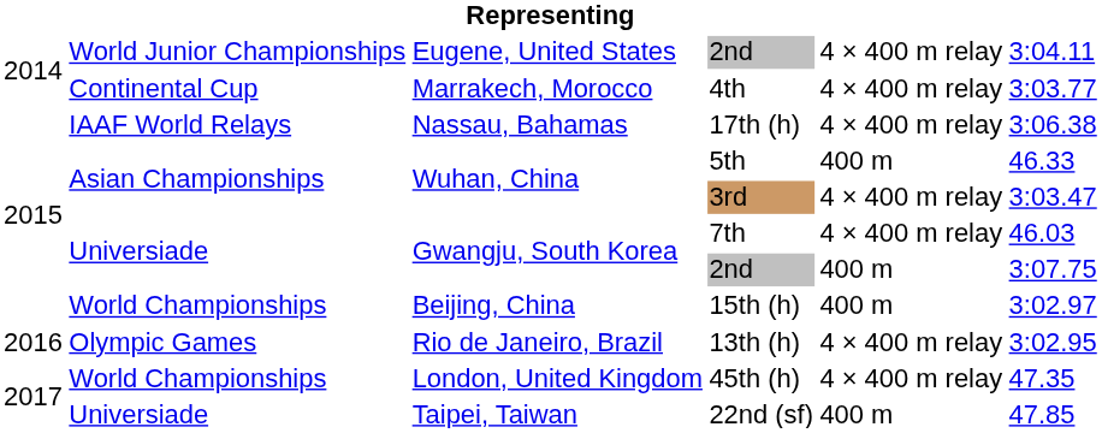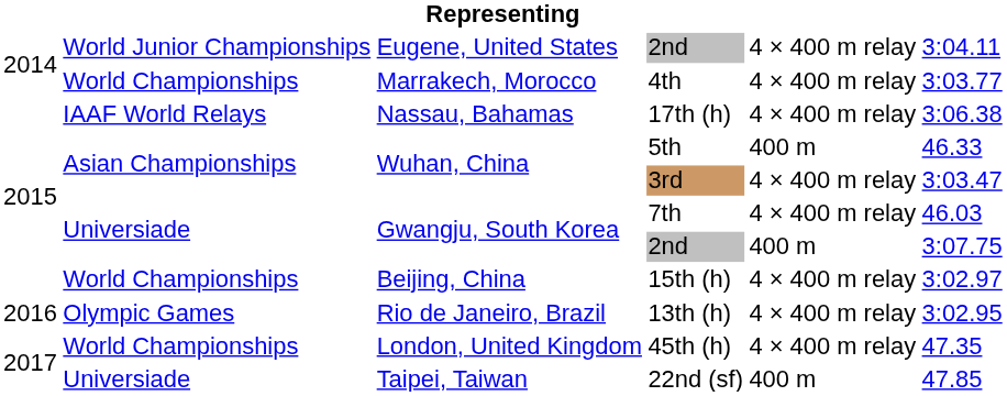 <table>
 <tr>
 <th colspan="6">Representing </th>
 </tr>
 <tr>
 <td rowspan=2>2014</td>
 <td><a href='#'>World Junior Championships</a></td>
 <td><a href='#'>Eugene, United States</a></td>
 <td bgcolor=silver>2nd</td>
 <td>4 × 400 m relay</td>
 <td><a href='#'>3:04.11</a></td>
 </tr>
 <tr>
-<td><a href='#'>Continental Cup</a></td>
+<td><a href='#'>World Championships</a></td>
 <td><a href='#'>Marrakech, Morocco</a></td>
 <td>4th</td>
 <td>4 × 400 m relay</td>
 <td><a href='#'>3:03.77</a></td>
 </tr>
 <tr>
 <td rowspan=6>2015</td>
 <td><a href='#'>IAAF World Relays</a></td>
 <td><a href='#'>Nassau, Bahamas</a></td>
 <td>17th (h)</td>
 <td>4 × 400 m relay</td>
 <td><a href='#'>3:06.38</a></td>
 </tr>
 <tr>
 <td rowspan=2><a href='#'>Asian Championships</a></td>
 <td rowspan=2><a href='#'>Wuhan, China</a></td>
 <td>5th</td>
 <td>400 m</td>
 <td><a href='#'>46.33</a></td>
 </tr>
 <tr>
 <td bgcolor=cc9966>3rd</td>
 <td>4 × 400 m relay</td>
 <td><a href='#'>3:03.47</a></td>
 </tr>
 <tr>
 <td rowspan=2><a href='#'>Universiade</a></td>
 <td rowspan=2><a href='#'>Gwangju, South Korea</a></td>
 <td>7th</td>
 <td>4 × 400 m relay</td>
 <td><a href='#'>46.03</a></td>
 </tr>
 <tr>
 <td bgcolor=silver>2nd</td>
 <td>400 m</td>
 <td><a href='#'>3:07.75</a></td>
 </tr>
 <tr>
 <td><a href='#'>World Championships</a></td>
 <td><a href='#'>Beijing, China</a></td>
 <td>15th (h)</td>
-<td>400 m</td>
+<td>4 × 400 m relay</td>
 <td><a href='#'>3:02.97</a></td>
 </tr>
 <tr>
 <td>2016</td>
 <td><a href='#'>Olympic Games</a></td>
 <td><a href='#'>Rio de Janeiro, Brazil</a></td>
 <td>13th (h)</td>
 <td>4 × 400 m relay</td>
 <td><a href='#'>3:02.95</a></td>
 </tr>
 <tr>
 <td rowspan=2>2017</td>
 <td><a href='#'>World Championships</a></td>
 <td><a href='#'>London, United Kingdom</a></td>
 <td>45th (h)</td>
 <td>4 × 400 m relay</td>
 <td><a href='#'>47.35</a></td>
 </tr>
 <tr>
 <td><a href='#'>Universiade</a></td>
 <td><a href='#'>Taipei, Taiwan</a></td>
 <td>22nd (sf)</td>
 <td>400 m</td>
 <td><a href='#'>47.85</a></td>
 </tr>
 </table>
